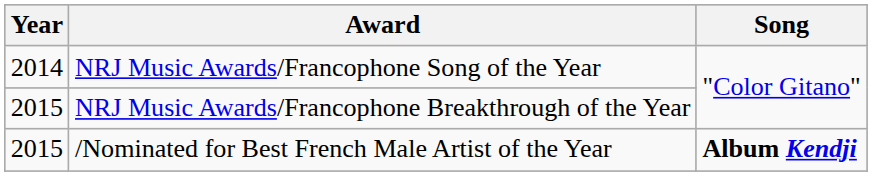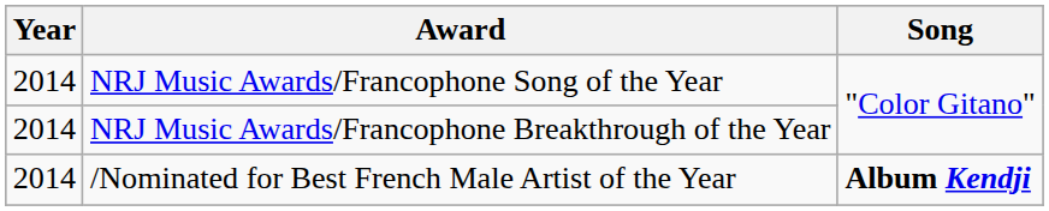 <table class="wikitable">
 <tr>
 <th>Year</th>
 <th>Award</th>
 <th>Song</th>
 </tr>
 <tr>
 <td>2014</td>
 <td><a href='#'>NRJ Music Awards</a>/Francophone Song of the Year</td>
 <td rowspan="2">"<a href='#'>Color Gitano</a>"</td>
 </tr>
 <tr>
-<td>2015</td>
+<td>2014</td>
 <td><a href='#'>NRJ Music Awards</a>/Francophone Breakthrough of the Year</td>
 </tr>
 <tr>
-<td>2015</td>
+<td>2014</td>
 <td>/Nominated for Best French Male Artist of the Year</td>
 <td><strong>Album <em><a href='#'>Kendji</a></em></strong></td>
 </tr>
 </table>
